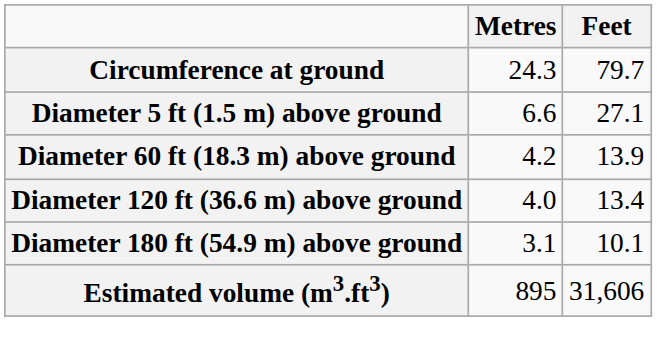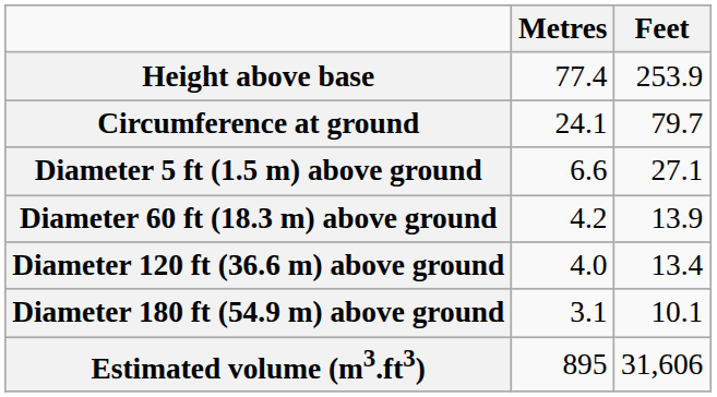 <table class="wikitable">
 <tr>
 <td></td>
 <th>Metres</th>
 <th>Feet</th>
 </tr>
 <tr>
+<th>Height above base</th>
+<td ALIGN="RIGHT">77.4</td>
+<td ALIGN="RIGHT">253.9</td>
+</tr>
+<tr>
 <th>Circumference at ground</th>
-<td ALIGN="RIGHT">24.3</td>
+<td ALIGN="RIGHT">24.1</td>
 <td ALIGN="RIGHT">79.7</td>
 </tr>
 <tr>
 <th>Diameter 5 ft (1.5 m) above ground</th>
 <td ALIGN="RIGHT">6.6</td>
 <td ALIGN="RIGHT">27.1</td>
 </tr>
 <tr>
 <th>Diameter 60 ft (18.3 m) above ground</th>
 <td ALIGN="RIGHT">4.2</td>
 <td ALIGN="RIGHT">13.9</td>
 </tr>
 <tr>
 <th>Diameter 120 ft (36.6 m) above ground</th>
 <td ALIGN="RIGHT">4.0</td>
 <td ALIGN="RIGHT">13.4</td>
 </tr>
 <tr>
 <th>Diameter 180 ft (54.9 m) above ground</th>
 <td ALIGN="RIGHT">3.1</td>
 <td ALIGN="RIGHT">10.1</td>
 </tr>
 <tr>
 <th>Estimated volume (m<sup>3</sup>.ft<sup>3</sup>)</th>
 <td align="right">895</td>
 <td align="right">31,606</td>
 </tr>
 </table>
